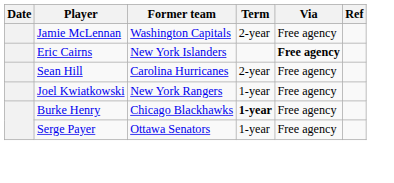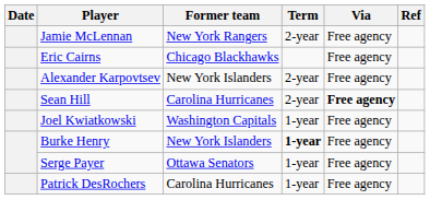 <table class="wikitable plainrowheaders">
 <tr style="background:#ddd; text-align:center;">
 <th>Date</th>
 <th>Player</th>
 <th>Former team</th>
 <th>Term</th>
 <th>Via</th>
 <th>Ref</th>
 </tr>
 <tr>
 <th scope="row"></th>
 <td><a href='#'>Jamie McLennan</a></td>
-<td><a href='#'>Washington Capitals</a></td>
+<td><a href='#'>New York Rangers</a></td>
 <td>2-year</td>
 <td>Free agency</td>
 <td></td>
 </tr>
 <tr>
 <th scope="row"></th>
 <td><a href='#'>Eric Cairns</a></td>
-<td><a href='#'>New York Islanders</a></td>
+<td><a href='#'>Chicago Blackhawks</a></td>
 <td></td>
-<td><strong>Free agency</strong></td>
+<td>Free agency</td>
+<td></td>
+</tr>
+<tr>
+<th scope="row"></th>
+<td><a href='#'>Alexander Karpovtsev</a></td>
+<td>New York Islanders</td>
+<td>2-year</td>
+<td>Free agency</td>
 <td></td>
 </tr>
 <tr>
 <th scope="row"></th>
 <td><a href='#'>Sean Hill</a></td>
 <td><a href='#'>Carolina Hurricanes</a></td>
 <td>2-year</td>
-<td>Free agency</td>
+<td><strong>Free agency</strong></td>
 <td></td>
 </tr>
 <tr>
 <th scope="row"></th>
 <td><a href='#'>Joel Kwiatkowski</a></td>
-<td><a href='#'>New York Rangers</a></td>
+<td><a href='#'>Washington Capitals</a></td>
 <td>1-year</td>
 <td>Free agency</td>
 <td></td>
 </tr>
 <tr>
 <th scope="row" rowspan=2></th>
 <td><a href='#'>Burke Henry</a></td>
-<td><a href='#'>Chicago Blackhawks</a></td>
+<td><a href='#'>New York Islanders</a></td>
 <td><strong>1-year</strong></td>
 <td>Free agency</td>
 <td></td>
 </tr>
 <tr>
 <td><a href='#'>Serge Payer</a></td>
 <td><a href='#'>Ottawa Senators</a></td>
 <td>1-year</td>
 <td>Free agency</td>
 <td></td>
 </tr>
+<tr>
+<th scope="row"></th>
+<td><a href='#'>Patrick DesRochers</a></td>
+<td>Carolina Hurricanes</td>
+<td>1-year</td>
+<td>Free agency</td>
+<td></td>
+</tr>
 </table>
